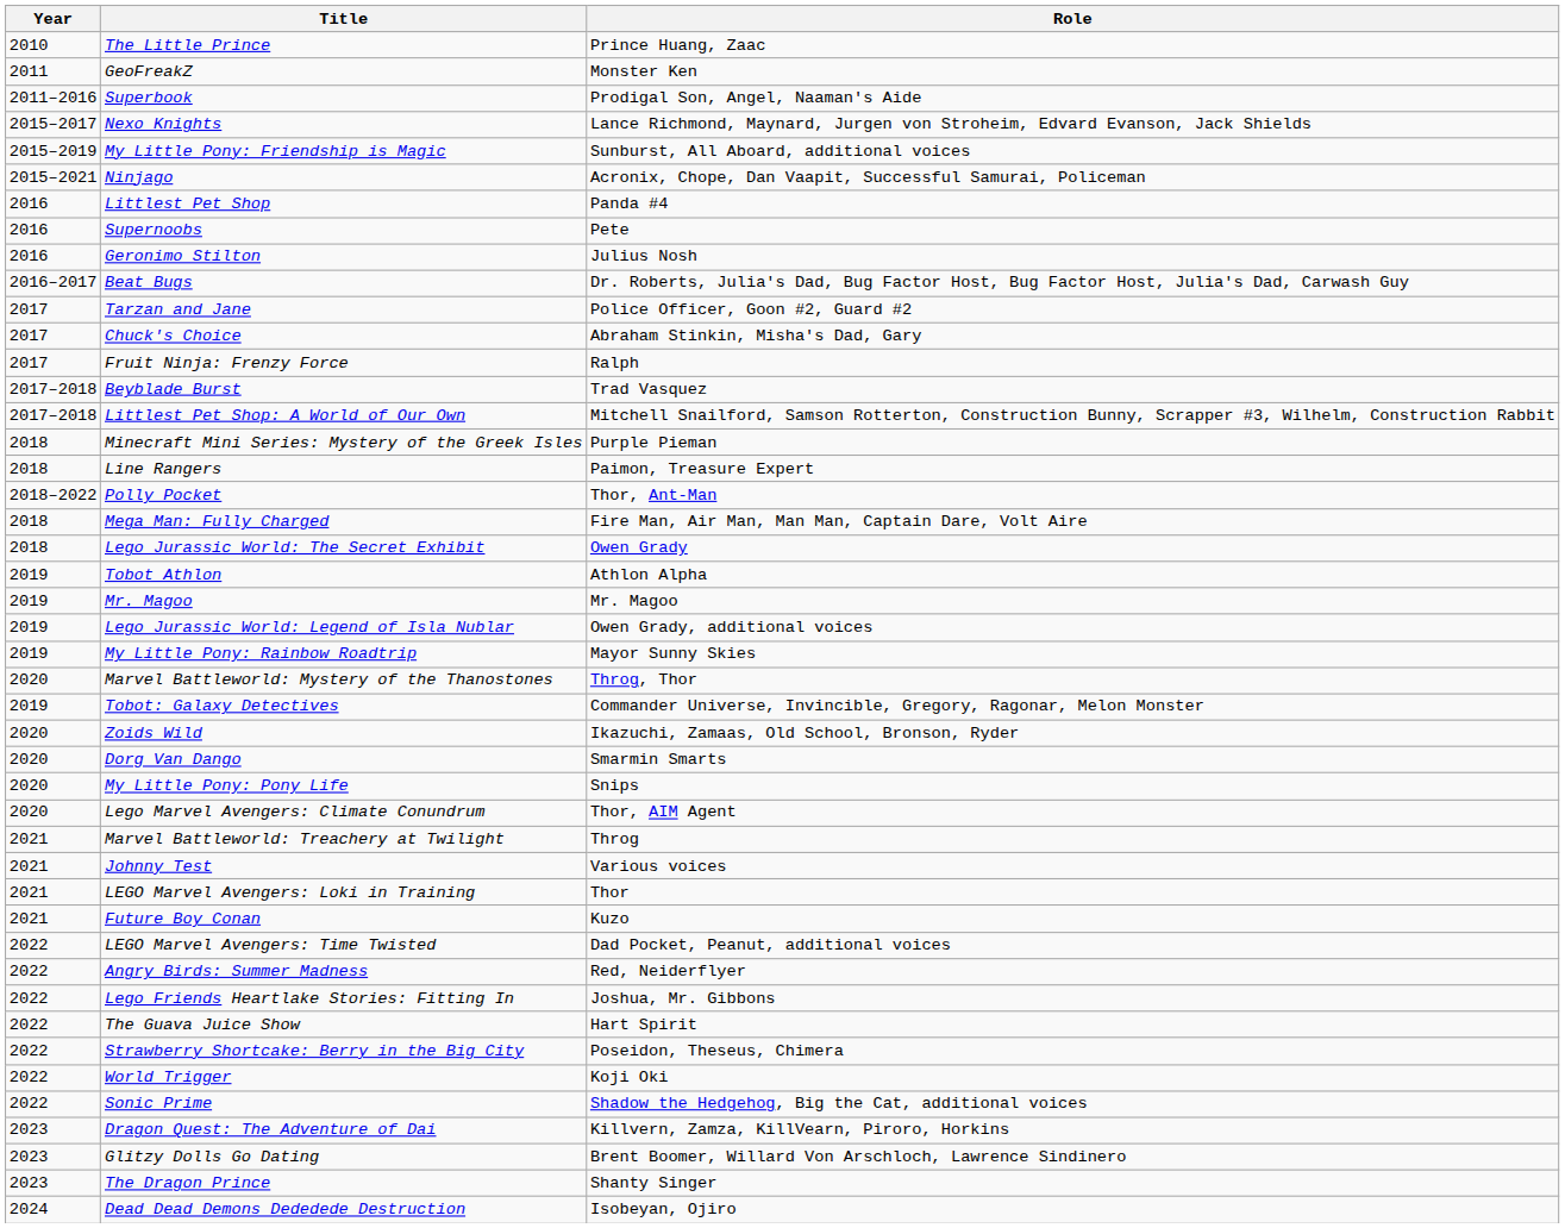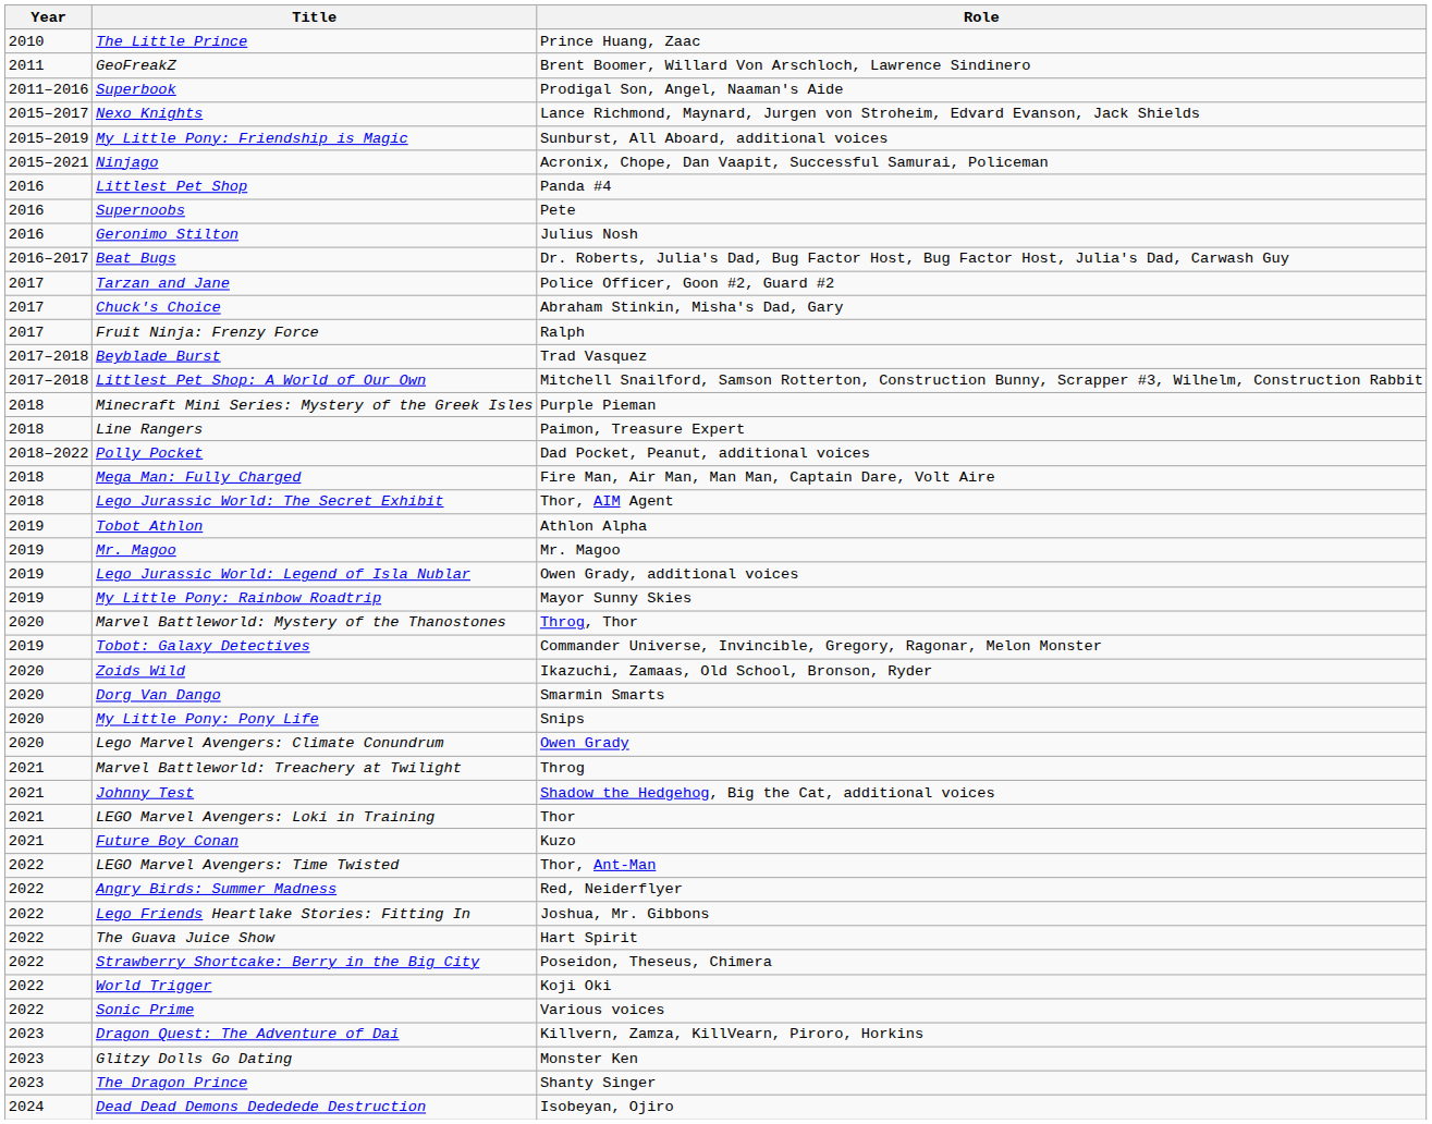 <table class="wikitable sortable">
 <tr>
 <th>Year</th>
 <th>Title</th>
 <th>Role</th>
 </tr>
 <tr>
 <td>2010</td>
 <td><em><a href='#'>The Little Prince</a></em></td>
 <td>Prince Huang, Zaac</td>
 </tr>
 <tr>
 <td>2011</td>
 <td><em>GeoFreakZ</em></td>
-<td>Monster Ken</td>
+<td>Brent Boomer, Willard Von Arschloch, Lawrence Sindinero</td>
 </tr>
 <tr>
 <td>2011–2016</td>
 <td><em><a href='#'>Superbook</a></em></td>
 <td>Prodigal Son, Angel, Naaman's Aide</td>
 </tr>
 <tr>
 <td>2015–2017</td>
 <td><em><a href='#'>Nexo Knights</a></em></td>
 <td>Lance Richmond, Maynard, Jurgen von Stroheim, Edvard Evanson, Jack Shields</td>
 </tr>
 <tr>
 <td>2015–2019</td>
 <td><em><a href='#'>My Little Pony: Friendship is Magic</a></em></td>
 <td>Sunburst, All Aboard, additional voices</td>
 </tr>
 <tr>
 <td>2015–2021</td>
 <td><em><a href='#'>Ninjago</a></em></td>
 <td>Acronix, Chope, Dan Vaapit, Successful Samurai, Policeman</td>
 </tr>
 <tr>
 <td>2016</td>
 <td><em><a href='#'>Littlest Pet Shop</a></em></td>
 <td>Panda #4</td>
 </tr>
 <tr>
 <td>2016</td>
 <td><em><a href='#'>Supernoobs</a></em></td>
 <td>Pete</td>
 </tr>
 <tr>
 <td>2016</td>
 <td><em><a href='#'>Geronimo Stilton</a></em></td>
 <td>Julius Nosh</td>
 </tr>
 <tr>
 <td>2016–2017</td>
 <td><em><a href='#'>Beat Bugs</a></em></td>
 <td>Dr. Roberts, Julia's Dad, Bug Factor Host, Bug Factor Host, Julia's Dad, Carwash Guy</td>
 </tr>
 <tr>
 <td>2017</td>
 <td><em><a href='#'>Tarzan and Jane</a></em></td>
 <td>Police Officer, Goon #2, Guard #2</td>
 </tr>
 <tr>
 <td>2017</td>
 <td><em><a href='#'>Chuck's Choice</a></em></td>
 <td>Abraham Stinkin, Misha's Dad, Gary</td>
 </tr>
 <tr>
 <td>2017</td>
 <td><em>Fruit Ninja: Frenzy Force</em></td>
 <td>Ralph</td>
 </tr>
 <tr>
 <td>2017–2018</td>
 <td><em><a href='#'>Beyblade Burst</a></em></td>
 <td>Trad Vasquez</td>
 </tr>
 <tr>
 <td>2017–2018</td>
 <td><em><a href='#'>Littlest Pet Shop: A World of Our Own</a></em></td>
 <td>Mitchell Snailford, Samson Rotterton, Construction Bunny, Scrapper #3, Wilhelm, Construction Rabbit</td>
 </tr>
 <tr>
 <td>2018</td>
 <td><em>Minecraft Mini Series: Mystery of the Greek Isles</em></td>
 <td>Purple Pieman</td>
 </tr>
 <tr>
 <td>2018</td>
 <td><em>Line Rangers</em></td>
 <td>Paimon, Treasure Expert</td>
 </tr>
 <tr>
 <td>2018–2022</td>
 <td><em><a href='#'>Polly Pocket</a></em></td>
-<td>Thor, <a href='#'>Ant-Man</a></td>
+<td>Dad Pocket, Peanut, additional voices</td>
 </tr>
 <tr>
 <td>2018</td>
 <td><em><a href='#'>Mega Man: Fully Charged</a></em></td>
 <td>Fire Man, Air Man, Man Man, Captain Dare, Volt Aire</td>
 </tr>
 <tr>
 <td>2018</td>
 <td><em><a href='#'>Lego Jurassic World: The Secret Exhibit</a></em></td>
-<td><a href='#'>Owen Grady</a></td>
+<td>Thor, <a href='#'>AIM</a> Agent</td>
 </tr>
 <tr>
 <td>2019</td>
 <td><em><a href='#'>Tobot Athlon</a></em></td>
 <td>Athlon Alpha</td>
 </tr>
 <tr>
 <td>2019</td>
 <td><em><a href='#'>Mr. Magoo</a></em></td>
 <td>Mr. Magoo</td>
 </tr>
 <tr>
 <td>2019</td>
 <td><em><a href='#'>Lego Jurassic World: Legend of Isla Nublar</a></em></td>
 <td>Owen Grady, additional voices</td>
 </tr>
 <tr>
 <td>2019</td>
 <td><em><a href='#'>My Little Pony: Rainbow Roadtrip</a></em></td>
 <td>Mayor Sunny Skies</td>
 </tr>
 <tr>
 <td>2020</td>
 <td><em>Marvel Battleworld: Mystery of the Thanostones</em></td>
 <td><a href='#'>Throg</a>, Thor</td>
 </tr>
 <tr>
 <td>2019</td>
 <td><em><a href='#'>Tobot: Galaxy Detectives</a></em></td>
 <td>Commander Universe, Invincible, Gregory, Ragonar, Melon Monster</td>
 </tr>
 <tr>
 <td>2020</td>
 <td><em><a href='#'>Zoids Wild</a></em></td>
 <td>Ikazuchi, Zamaas, Old School, Bronson, Ryder</td>
 </tr>
 <tr>
 <td>2020</td>
 <td><em><a href='#'>Dorg Van Dango</a></em></td>
 <td>Smarmin Smarts</td>
 </tr>
 <tr>
 <td>2020</td>
 <td><em><a href='#'>My Little Pony: Pony Life</a></em></td>
 <td>Snips</td>
 </tr>
 <tr>
 <td>2020</td>
 <td><em>Lego Marvel Avengers: Climate Conundrum</em></td>
-<td>Thor, <a href='#'>AIM</a> Agent</td>
+<td><a href='#'>Owen Grady</a></td>
 </tr>
 <tr>
 <td>2021</td>
 <td><em>Marvel Battleworld: Treachery at Twilight</em></td>
 <td>Throg</td>
 </tr>
 <tr>
 <td>2021</td>
 <td><em><a href='#'>Johnny Test</a></em></td>
-<td>Various voices</td>
+<td><a href='#'>Shadow the Hedgehog</a>, Big the Cat, additional voices</td>
 </tr>
 <tr>
 <td>2021</td>
 <td><em>LEGO Marvel Avengers: Loki in Training</em></td>
 <td>Thor</td>
 </tr>
 <tr>
 <td>2021</td>
 <td><em><a href='#'>Future Boy Conan</a></em></td>
 <td>Kuzo</td>
 </tr>
 <tr>
 <td>2022</td>
 <td><em>LEGO Marvel Avengers: Time Twisted</em></td>
-<td>Dad Pocket, Peanut, additional voices</td>
+<td>Thor, <a href='#'>Ant-Man</a></td>
 </tr>
 <tr>
 <td>2022</td>
 <td><em><a href='#'>Angry Birds: Summer Madness</a></em></td>
 <td>Red, Neiderflyer</td>
 </tr>
 <tr>
 <td>2022</td>
 <td><em><a href='#'>Lego Friends</a> Heartlake Stories: Fitting In</em></td>
 <td>Joshua, Mr. Gibbons</td>
 </tr>
 <tr>
 <td>2022</td>
 <td><em>The Guava Juice Show</em></td>
 <td>Hart Spirit</td>
 </tr>
 <tr>
 <td>2022</td>
 <td><em><a href='#'>Strawberry Shortcake: Berry in the Big City</a></em></td>
 <td>Poseidon, Theseus, Chimera</td>
 </tr>
 <tr>
 <td>2022</td>
 <td><em><a href='#'>World Trigger</a></em></td>
 <td>Koji Oki</td>
 </tr>
 <tr>
 <td>2022</td>
 <td><em><a href='#'>Sonic Prime</a></em></td>
-<td><a href='#'>Shadow the Hedgehog</a>, Big the Cat, additional voices</td>
+<td>Various voices</td>
 </tr>
 <tr>
 <td>2023</td>
 <td><em><a href='#'>Dragon Quest: The Adventure of Dai</a></em></td>
 <td>Killvern, Zamza, KillVearn, Piroro, Horkins</td>
 </tr>
 <tr>
 <td>2023</td>
 <td><em>Glitzy Dolls Go Dating</em></td>
-<td>Brent Boomer, Willard Von Arschloch, Lawrence Sindinero</td>
+<td>Monster Ken</td>
 </tr>
 <tr>
 <td>2023</td>
 <td><em><a href='#'>The Dragon Prince</a></em></td>
 <td>Shanty Singer</td>
 </tr>
 <tr>
 <td>2024</td>
 <td><em><a href='#'>Dead Dead Demons Dededede Destruction</a></em></td>
 <td>Isobeyan, Ojiro</td>
 </tr>
 </table>
